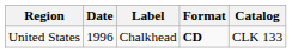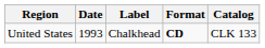 <table class="wikitable">
 <tr>
 <th>Region</th>
 <th>Date</th>
 <th>Label</th>
 <th>Format</th>
 <th>Catalog</th>
 </tr>
 <tr>
 <td>United States</td>
-<td>1996</td>
+<td>1993</td>
 <td>Chalkhead</td>
 <td><strong>CD</strong></td>
 <td>CLK 133</td>
 </tr>
 </table>
